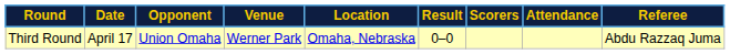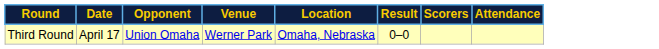 <table class="wikitable">
 <tr>
 <th style="background:#0D1D41; color:#F8CC00; border:2px solid #5FAFE4;" scope="col">Round</th>
 <th style="background:#0D1D41; color:#F8CC00; border:2px solid #5FAFE4;" scope="col">Date</th>
 <th style="background:#0D1D41; color:#F8CC00; border:2px solid #5FAFE4;" scope="col">Opponent</th>
 <th style="background:#0D1D41; color:#F8CC00; border:2px solid #5FAFE4;" scope="col">Venue</th>
 <th style="background:#0D1D41; color:#F8CC00; border:2px solid #5FAFE4;" scope="col">Location</th>
 <th style="background:#0D1D41; color:#F8CC00; border:2px solid #5FAFE4;" scope="col">Result</th>
 <th style="background:#0D1D41; color:#F8CC00; border:2px solid #5FAFE4;" scope="col">Scorers</th>
 <th style="background:#0D1D41; color:#F8CC00; border:2px solid #5FAFE4;" scope="col">Attendance</th>
-<th style="background:#0D1D41; color:#F8CC00; border:2px solid #5FAFE4;" scope="col">Referee</th>
 </tr>
 <tr bgcolor = ffffbb>
 <td>Third Round</td>
 <td>April 17</td>
 <td align="center"> <a href='#'>Union Omaha</a></td>
 <td><a href='#'>Werner Park</a></td>
 <td><a href='#'>Omaha, Nebraska</a></td>
 <td align="center">0–0<br></td>
 <td align="center"></td>
 <td align="center"></td>
-<td align="center">Abdu Razzaq Juma</td>
 </tr>
 </table>
